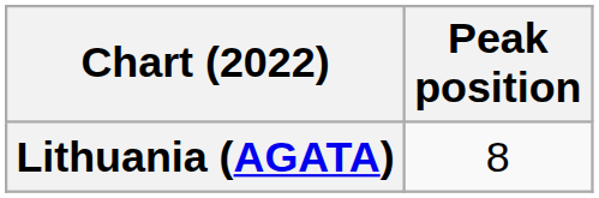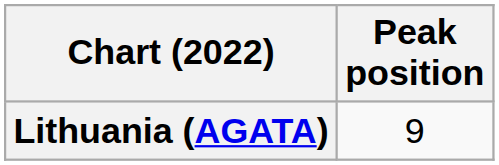 <table class="wikitable plainrowheaders" style="text-align:center">
 <tr>
 <th>Chart (2022)</th>
 <th>Peak<br>position</th>
 </tr>
 <tr>
 <th scope="row">Lithuania (<a href='#'>AGATA</a>)</th>
-<td>8</td>
+<td>9</td>
 </tr>
 </table>
